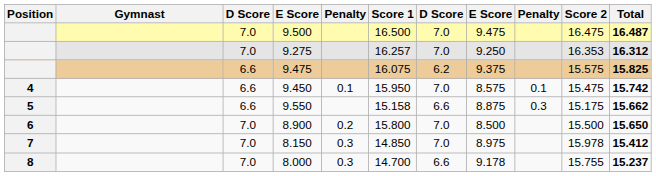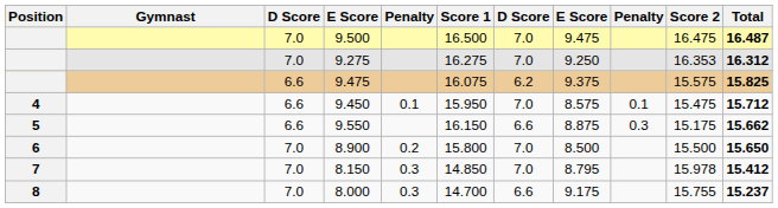 <table class="wikitable sortable" style="text-align:center; font-size:95%">
 <tr>
 <th scope=col>Position</th>
 <th scope=col width="210">Gymnast</th>
 <th scope=col>D Score</th>
 <th scope=col>E Score</th>
 <th scope=col>Penalty</th>
 <th scope=col>Score 1</th>
 <th scope=col>D Score</th>
 <th scope=col>E Score</th>
 <th scope=col>Penalty</th>
 <th scope=col>Score 2</th>
 <th scope=col>Total</th>
 </tr>
 <tr bgcolor=fffcaf>
 <th scope=row></th>
 <td align="left"></td>
 <td>7.0</td>
 <td>9.500</td>
 <td></td>
 <td>16.500</td>
 <td>7.0</td>
 <td>9.475</td>
 <td></td>
 <td>16.475</td>
 <td><strong>16.487</strong></td>
 </tr>
 <tr bgcolor=e5e5e5>
 <th scope=row></th>
 <td align="left"></td>
 <td>7.0</td>
 <td>9.275</td>
 <td></td>
-<td>16.257</td>
+<td>16.275</td>
 <td>7.0</td>
 <td>9.250</td>
 <td></td>
 <td>16.353</td>
 <td><strong>16.312</strong></td>
 </tr>
 <tr bgcolor=eecc99>
 <th scope=row></th>
 <td align="left"></td>
 <td>6.6</td>
 <td>9.475</td>
 <td></td>
 <td>16.075</td>
 <td>6.2</td>
 <td>9.375</td>
 <td></td>
 <td>15.575</td>
 <td><strong>15.825</strong></td>
 </tr>
 <tr>
 <th scope=row>4</th>
 <td align="left"></td>
 <td>6.6</td>
 <td>9.450</td>
 <td>0.1</td>
 <td>15.950</td>
 <td>7.0</td>
 <td>8.575</td>
 <td>0.1</td>
 <td>15.475</td>
-<td><strong>15.742</strong></td>
+<td><strong>15.712</strong></td>
 </tr>
 <tr>
 <th scope=row>5</th>
 <td align="left"></td>
 <td>6.6</td>
 <td>9.550</td>
 <td></td>
-<td>15.158</td>
+<td>16.150</td>
 <td>6.6</td>
 <td>8.875</td>
 <td>0.3</td>
 <td>15.175</td>
 <td><strong>15.662</strong></td>
 </tr>
 <tr>
 <th scope=row>6</th>
 <td align="left"></td>
 <td>7.0</td>
 <td>8.900</td>
 <td>0.2</td>
 <td>15.800</td>
 <td>7.0</td>
 <td>8.500</td>
 <td></td>
 <td>15.500</td>
 <td><strong>15.650</strong></td>
 </tr>
 <tr>
 <th scope=row>7</th>
 <td align="left"></td>
 <td>7.0</td>
 <td>8.150</td>
 <td>0.3</td>
 <td>14.850</td>
 <td>7.0</td>
-<td>8.975</td>
+<td>8.795</td>
 <td></td>
 <td>15.978</td>
 <td><strong>15.412</strong></td>
 </tr>
 <tr>
 <th scope=row>8</th>
 <td align="left"></td>
 <td>7.0</td>
 <td>8.000</td>
 <td>0.3</td>
 <td>14.700</td>
 <td>6.6</td>
-<td>9.178</td>
+<td>9.175</td>
 <td></td>
 <td>15.755</td>
 <td><strong>15.237</strong></td>
 </tr>
 </table>
